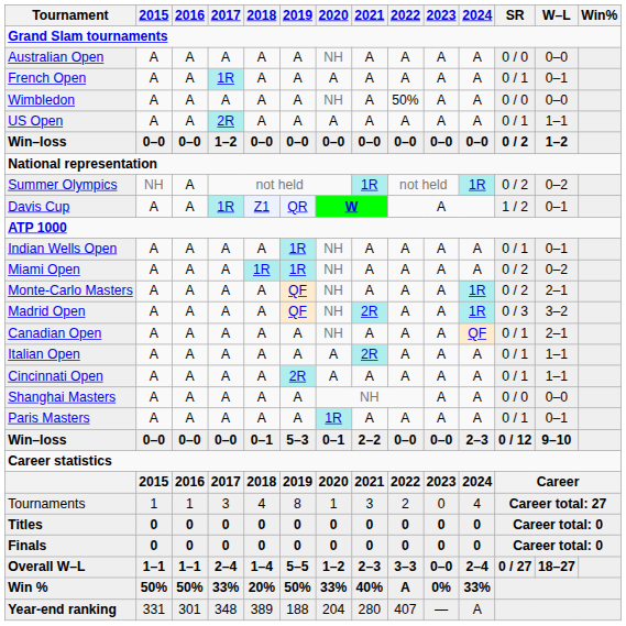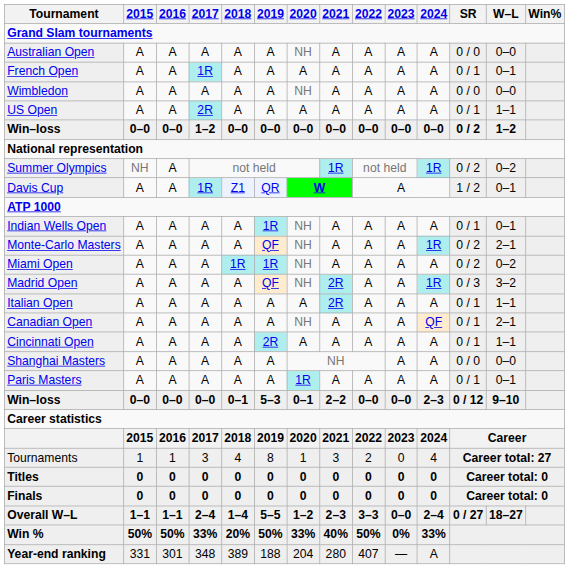 <table class=wikitable style=text-align:center>
 <tr>
 <th>Tournament</th>
 <th><a href='#'>2015</a></th>
 <th><a href='#'>2016</a></th>
 <th><a href='#'>2017</a></th>
 <th><a href='#'>2018</a></th>
 <th><a href='#'>2019</a></th>
 <th><a href='#'>2020</a></th>
 <th><a href='#'>2021</a></th>
 <th><a href='#'>2022</a></th>
 <th><a href='#'>2023</a></th>
 <th><a href='#'>2024</a></th>
 <th>SR</th>
 <th>W–L</th>
 <th>Win%</th>
 </tr>
 <tr>
 <td colspan=14 align=left><a href='#'><strong>Grand Slam tournaments</strong></a></td>
 </tr>
 <tr>
 <td style=background:#efefef;text-align:left><a href='#'>Australian Open</a></td>
 <td>A</td>
 <td>A</td>
 <td>A</td>
 <td>A</td>
 <td>A</td>
 <td style=color:#767676>NH</td>
 <td>A</td>
 <td>A</td>
 <td>A</td>
 <td>A</td>
 <td style=background:#efefef>0 / 0</td>
 <td style=background:#efefef>0–0</td>
 <td style=background:#efefef></td>
 </tr>
 <tr>
 <td style=background:#efefef;text-align:left><a href='#'>French Open</a></td>
 <td>A</td>
 <td>A</td>
 <td bgcolor=afeeee><a href='#'>1R</a></td>
 <td>A</td>
 <td>A</td>
 <td>A</td>
 <td>A</td>
 <td>A</td>
 <td>A</td>
 <td>A</td>
 <td style=background:#efefef>0 / 1</td>
 <td style=background:#efefef>0–1</td>
 <td style=background:#efefef></td>
 </tr>
 <tr>
 <td style=background:#efefef;text-align:left><a href='#'>Wimbledon</a></td>
 <td>A</td>
 <td>A</td>
 <td>A</td>
 <td>A</td>
 <td>A</td>
 <td style=color:#767676>NH</td>
 <td>A</td>
-<td>50%</td>
+<td>A</td>
 <td>A</td>
 <td>A</td>
 <td style=background:#efefef>0 / 0</td>
 <td style=background:#efefef>0–0</td>
 <td style=background:#efefef></td>
 </tr>
 <tr>
 <td style=background:#efefef;text-align:left><a href='#'>US Open</a></td>
 <td>A</td>
 <td>A</td>
 <td bgcolor=afeeee><a href='#'>2R</a></td>
 <td>A</td>
 <td>A</td>
 <td>A</td>
 <td>A</td>
 <td>A</td>
 <td>A</td>
 <td>A</td>
 <td style=background:#efefef>0 / 1</td>
 <td style=background:#efefef>1–1</td>
 <td style=background:#efefef></td>
 </tr>
 <tr style=font-weight:bold;background:#efefef>
 <td style=text-align:left>Win–loss</td>
 <td>0–0</td>
 <td>0–0</td>
 <td>1–2</td>
 <td>0–0</td>
 <td>0–0</td>
 <td>0–0</td>
 <td>0–0</td>
 <td>0–0</td>
 <td>0–0</td>
 <td>0–0</td>
 <td>0 / 2</td>
 <td>1–2</td>
 <td></td>
 </tr>
 <tr>
 <td colspan=14 align=left><strong>National representation</strong></td>
 </tr>
 <tr>
 <td style=background:#efefef align=left><a href='#'>Summer Olympics</a></td>
 <td style=color:#767676>NH</td>
 <td>A</td>
 <td colspan=4 style=color:#767676>not held</td>
 <td bgcolor=afeeee><a href='#'>1R</a></td>
 <td colspan=2 style=color:#767676>not held</td>
 <td bgcolor=afeeee><a href='#'>1R</a></td>
 <td style=background:#efefef>0 / 2</td>
 <td style=background:#efefef>0–2</td>
 <td style=background:#efefef></td>
 </tr>
 <tr>
 <td style=background:#efefef align=left><a href='#'>Davis Cup</a></td>
 <td>A</td>
 <td>A</td>
 <td bgcolor=afeeee><a href='#'>1R</a></td>
 <td bgcolor=ecf2ff><a href='#'>Z1</a></td>
 <td bgcolor=ecf2ff><a href='#'>QR</a></td>
 <td colspan=2 bgcolor=lime><a href='#'><strong>W</strong></a></td>
 <td colspan=3>A</td>
 <td style=background:#efefef>1 / 2</td>
 <td style=background:#efefef>0–1</td>
 <td style=background:#efefef></td>
 </tr>
 <tr>
 <td colspan=14 align=left><strong><a href='#'>ATP 1000</a></strong></td>
 </tr>
 <tr>
 <td style=background:#efefef;text-align:left><a href='#'>Indian Wells Open</a></td>
 <td>A</td>
 <td>A</td>
 <td>A</td>
 <td>A</td>
 <td bgcolor=afeeee><a href='#'>1R</a></td>
 <td style=color:#767676>NH</td>
 <td>A</td>
 <td>A</td>
 <td>A</td>
 <td>A</td>
 <td style=background:#efefef>0 / 1</td>
 <td style=background:#efefef>0–1</td>
 <td style=background:#efefef></td>
 </tr>
 <tr>
+<td style=background:#efefef;text-align:left><a href='#'>Monte-Carlo Masters</a></td>
+<td>A</td>
+<td>A</td>
+<td>A</td>
+<td>A</td>
+<td bgcolor=ffebcd><a href='#'>QF</a></td>
+<td style=color:#767676>NH</td>
+<td>A</td>
+<td>A</td>
+<td>A</td>
+<td bgcolor=afeeee><a href='#'>1R</a></td>
+<td style=background:#efefef>0 / 2</td>
+<td style=background:#efefef>2–1</td>
+<td style=background:#efefef></td>
+</tr>
+<tr>
 <td style=background:#efefef;text-align:left><a href='#'>Miami Open</a></td>
 <td>A</td>
 <td>A</td>
 <td>A</td>
 <td bgcolor=afeeee><a href='#'>1R</a></td>
 <td bgcolor=afeeee><a href='#'>1R</a></td>
 <td style=color:#767676>NH</td>
 <td>A</td>
 <td>A</td>
 <td>A</td>
 <td>A</td>
 <td style=background:#efefef>0 / 2</td>
 <td style=background:#efefef>0–2</td>
-<td style=background:#efefef></td>
-</tr>
-<tr>
-<td style=background:#efefef;text-align:left><a href='#'>Monte-Carlo Masters</a></td>
-<td>A</td>
-<td>A</td>
-<td>A</td>
-<td>A</td>
-<td bgcolor=ffebcd><a href='#'>QF</a></td>
-<td style=color:#767676>NH</td>
-<td>A</td>
-<td>A</td>
-<td>A</td>
-<td bgcolor=afeeee><a href='#'>1R</a></td>
-<td style=background:#efefef>0 / 2</td>
-<td style=background:#efefef>2–1</td>
 <td style=background:#efefef></td>
 </tr>
 <tr>
 <td style=background:#efefef;text-align:left><a href='#'>Madrid Open</a></td>
 <td>A</td>
 <td>A</td>
 <td>A</td>
 <td>A</td>
 <td bgcolor=ffebcd><a href='#'>QF</a></td>
 <td style=color:#767676>NH</td>
 <td bgcolor=afeeee><a href='#'>2R</a></td>
 <td>A</td>
 <td>A</td>
 <td bgcolor=afeeee><a href='#'>1R</a></td>
 <td style=background:#efefef>0 / 3</td>
 <td style=background:#efefef>3–2</td>
 <td style=background:#efefef></td>
 </tr>
 <tr>
+<td style=background:#efefef;text-align:left><a href='#'>Italian Open</a></td>
+<td>A</td>
+<td>A</td>
+<td>A</td>
+<td>A</td>
+<td>A</td>
+<td>A</td>
+<td bgcolor=afeeee><a href='#'>2R</a></td>
+<td>A</td>
+<td>A</td>
+<td>A</td>
+<td style=background:#efefef>0 / 1</td>
+<td style=background:#efefef>1–1</td>
+<td style=background:#efefef></td>
+</tr>
+<tr>
 <td style=background:#efefef;text-align:left><a href='#'>Canadian Open</a></td>
 <td>A</td>
 <td>A</td>
 <td>A</td>
 <td>A</td>
 <td>A</td>
 <td style=color:#767676>NH</td>
 <td>A</td>
 <td>A</td>
 <td>A</td>
 <td bgcolor=ffebcd><a href='#'>QF</a></td>
 <td style=background:#efefef>0 / 1</td>
 <td style=background:#efefef>2–1</td>
-<td style=background:#efefef></td>
-</tr>
-<tr>
-<td style=background:#efefef;text-align:left><a href='#'>Italian Open</a></td>
-<td>A</td>
-<td>A</td>
-<td>A</td>
-<td>A</td>
-<td>A</td>
-<td>A</td>
-<td bgcolor=afeeee><a href='#'>2R</a></td>
-<td>A</td>
-<td>A</td>
-<td>A</td>
-<td style=background:#efefef>0 / 1</td>
-<td style=background:#efefef>1–1</td>
 <td style=background:#efefef></td>
 </tr>
 <tr>
 <td style=background:#efefef;text-align:left><a href='#'>Cincinnati Open</a></td>
 <td>A</td>
 <td>A</td>
 <td>A</td>
 <td>A</td>
 <td bgcolor=afeeee><a href='#'>2R</a></td>
 <td>A</td>
 <td>A</td>
 <td>A</td>
 <td>A</td>
 <td>A</td>
 <td style=background:#efefef>0 / 1</td>
 <td style=background:#efefef>1–1</td>
 <td style=background:#efefef></td>
 </tr>
 <tr>
 <td style=background:#efefef;text-align:left><a href='#'>Shanghai Masters</a></td>
 <td>A</td>
 <td>A</td>
 <td>A</td>
 <td>A</td>
 <td>A</td>
 <td colspan=3 style=color:#767676>NH</td>
 <td>A</td>
 <td>A</td>
 <td style=background:#efefef>0 / 0</td>
 <td style=background:#efefef>0–0</td>
 <td style=background:#efefef></td>
 </tr>
 <tr>
 <td style=background:#efefef;text-align:left><a href='#'>Paris Masters</a></td>
 <td>A</td>
 <td>A</td>
 <td>A</td>
 <td>A</td>
 <td>A</td>
 <td bgcolor=afeeee><a href='#'>1R</a></td>
 <td>A</td>
 <td>A</td>
 <td>A</td>
 <td>A</td>
 <td style=background:#efefef>0 / 1</td>
 <td style=background:#efefef>0–1</td>
 <td style=background:#efefef></td>
 </tr>
 <tr style=font-weight:bold;background:#efefef>
 <td style=text-align:left>Win–loss</td>
 <td>0–0</td>
 <td>0–0</td>
 <td>0–0</td>
 <td>0–1</td>
 <td>5–3</td>
 <td>0–1</td>
 <td>2–2</td>
 <td>0–0</td>
 <td>0–0</td>
 <td>2–3</td>
 <td style=background:#efefef>0 / 12</td>
 <td style=background:#efefef>9–10</td>
 <td style=background:#efefef></td>
 </tr>
 <tr>
 <td colspan=14 style=text-align:left><strong>Career statistics</strong></td>
 </tr>
 <tr>
 <th></th>
 <th>2015</th>
 <th>2016</th>
 <th>2017</th>
 <th>2018</th>
 <th>2019</th>
 <th>2020</th>
 <th>2021</th>
 <th>2022</th>
 <th>2023</th>
 <th>2024</th>
 <th colspan=3>Career</th>
 </tr>
 <tr bgcolor=efefef>
 <td style=text-align:left>Tournaments</td>
 <td>1</td>
 <td>1</td>
 <td>3</td>
 <td>4</td>
 <td>8</td>
 <td>1</td>
 <td>3</td>
 <td>2</td>
 <td>0</td>
 <td>4</td>
 <td colspan=3><strong>Career total: 27</strong></td>
 </tr>
 <tr style=font-weight:bold;background:#efefef>
 <td style=text-align:left>Titles</td>
 <td>0</td>
 <td>0</td>
 <td>0</td>
 <td>0</td>
 <td>0</td>
 <td>0</td>
 <td>0</td>
 <td>0</td>
 <td>0</td>
 <td>0</td>
 <td colspan=3>Career total: 0</td>
 </tr>
 <tr style=font-weight:bold;background:#efefef>
 <td style=text-align:left>Finals</td>
 <td>0</td>
 <td>0</td>
 <td>0</td>
 <td>0</td>
 <td>0</td>
 <td>0</td>
 <td>0</td>
 <td>0</td>
 <td>0</td>
 <td>0</td>
 <td colspan=3>Career total: 0</td>
 </tr>
 <tr style=font-weight:bold;background:#efefef>
 <td style=text-align:left>Overall W–L</td>
 <td>1–1</td>
 <td>1–1</td>
 <td>2–4</td>
 <td>1–4</td>
 <td>5–5</td>
 <td>1–2</td>
 <td>2–3</td>
 <td>3–3</td>
 <td>0–0</td>
 <td>2–4</td>
 <td>0 / 27</td>
 <td>18–27</td>
 <td></td>
 </tr>
 <tr style=font-weight:bold;background:#efefef>
 <td style=text-align:left>Win %</td>
 <td>50%</td>
 <td>50%</td>
 <td>33%</td>
 <td>20%</td>
 <td>50%</td>
 <td>33%</td>
 <td>40%</td>
-<td>A</td>
+<td>50%</td>
 <td>0%</td>
 <td>33%</td>
 <td colspan=3></td>
 </tr>
 <tr bgcolor=efefef>
 <td align=left><strong>Year-end ranking</strong></td>
 <td>331</td>
 <td>301</td>
 <td>348</td>
 <td>389</td>
 <td>188</td>
 <td>204</td>
 <td>280</td>
 <td>407</td>
 <td>—</td>
 <td>A</td>
 <td colspan=3></td>
 </tr>
 </table>
